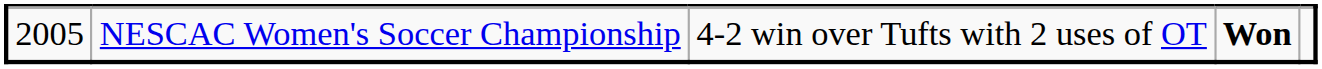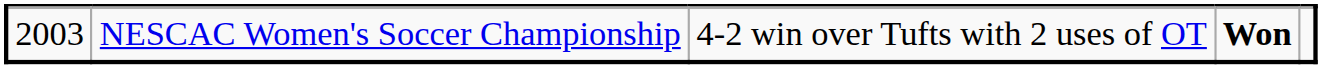 <table class="wikitable sortable" style="margin:0.5em 1em 0.5em 0; border:2px #000000 solid; border-collapse:collapse;" style="text-align:center">
 <tr>
 </tr>
 <tr>
-<td>2005</td>
+<td>2003</td>
 <td><a href='#'>NESCAC Women's Soccer Championship</a></td>
 <td>4-2 win over Tufts with 2 uses of <a href='#'>OT</a></td>
 <td><strong>Won</strong></td>
 <td></td>
 </tr>
 </table>
